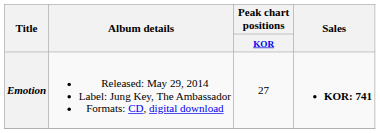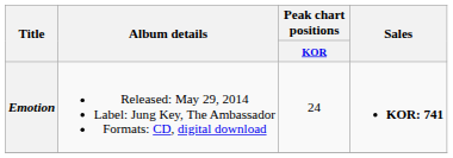 <table class="wikitable plainrowheaders" style="text-align:center;">
 <tr>
 <th scope="col" rowspan="2">Title</th>
 <th scope="col" rowspan="2">Album details</th>
 <th scope="col" colspan="1" style="width:5em;">Peak chart positions</th>
 <th scope="col" rowspan="2">Sales</th>
 </tr>
 <tr>
 <th><small><a href='#'>KOR</a></small><br></th>
 </tr>
 <tr>
 <th scope="row"><em>Emotion</em></th>
 <td><br><ul><li>Released: May 29, 2014</li><li>Label: Jung Key, The Ambassador</li><li>Formats: <a href='#'>CD</a>, <a href='#'>digital download</a></li></ul></td>
-<td>27</td>
+<td>24</td>
 <td><strong><br><ul><li>KOR: 741</li></ul></strong></td>
 </tr>
 <tr>
 </tr>
 </table>
